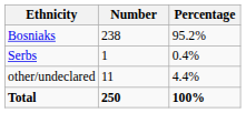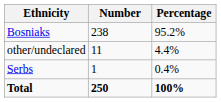 <table class="wikitable">
 <tr>
 <th width="100px">Ethnicity</th>
 <th width="80px">Number</th>
 <th width="80px">Percentage</th>
 </tr>
 <tr>
 <td><a href='#'>Bosniaks</a></td>
 <td>238</td>
 <td>95.2%</td>
 </tr>
 <tr>
+<td>other/undeclared</td>
+<td>11</td>
+<td>4.4%</td>
+</tr>
+<tr>
 <td><a href='#'>Serbs</a></td>
 <td>1</td>
 <td>0.4%</td>
-</tr>
-<tr>
-<td>other/undeclared</td>
-<td>11</td>
-<td>4.4%</td>
 </tr>
 <tr>
 <td><strong>Total</strong></td>
 <td><strong>250</strong></td>
 <td><strong>100%</strong></td>
 </tr>
 </table>
